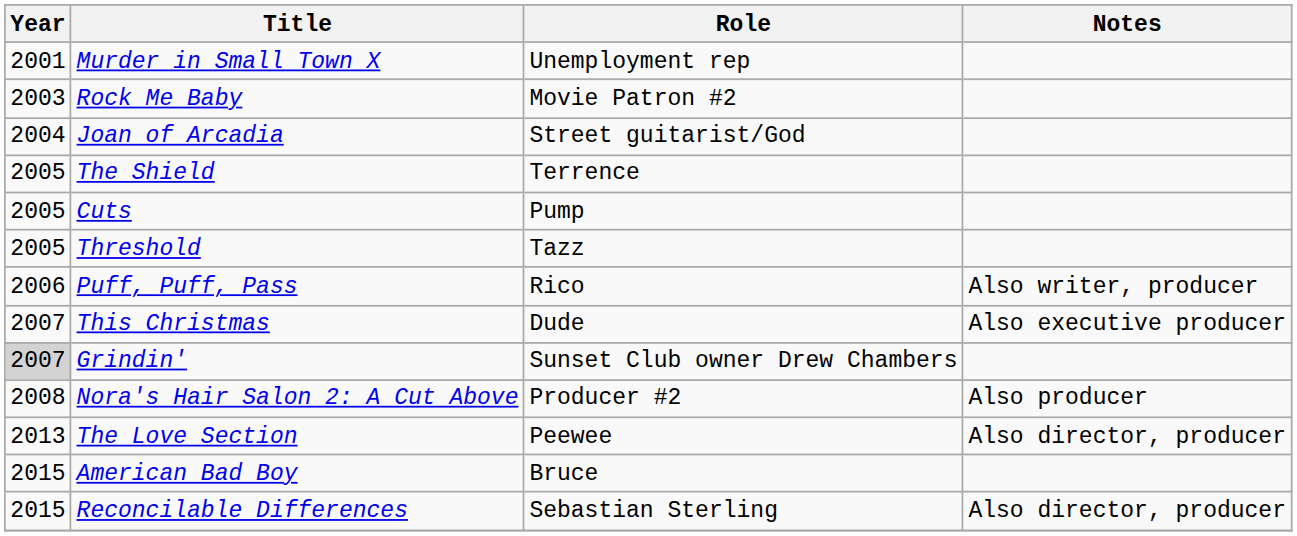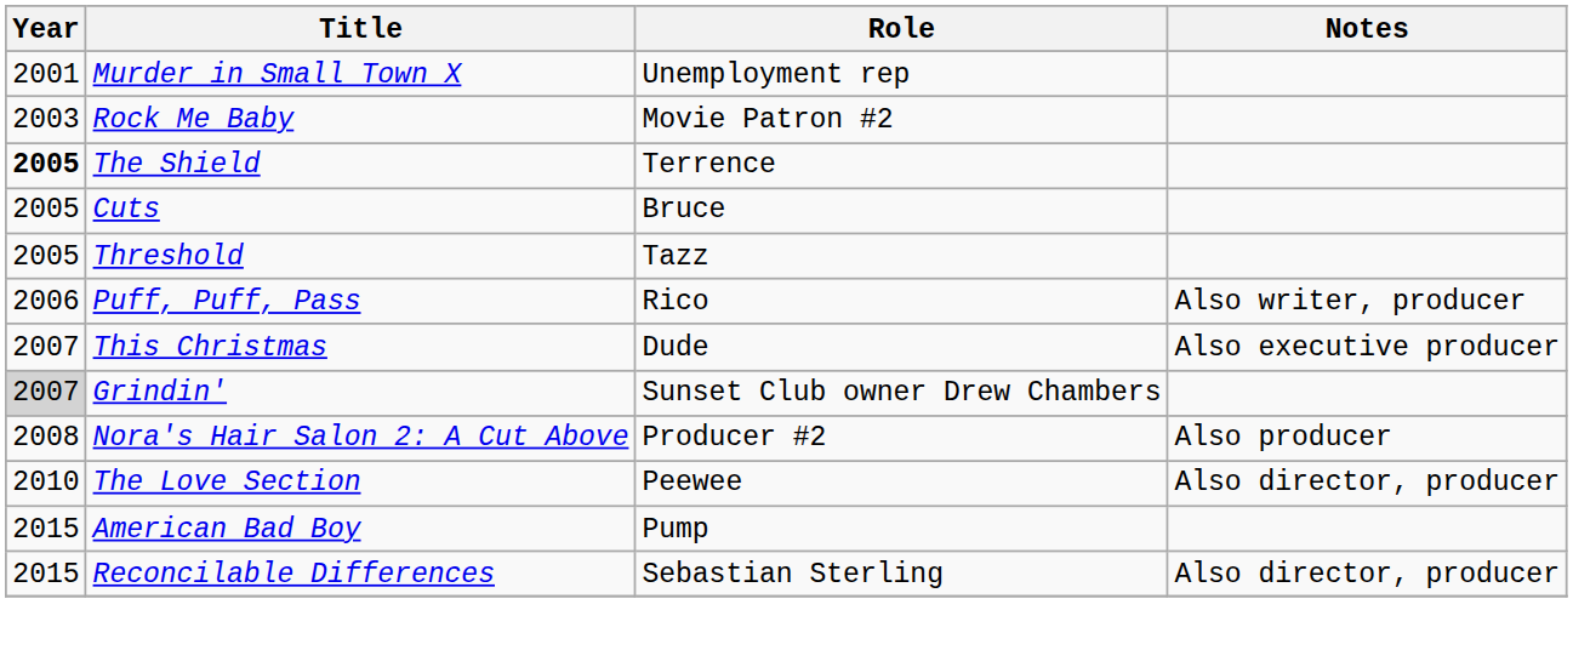 <table class="wikitable">
 <tr>
 <th>Year</th>
 <th>Title</th>
 <th>Role</th>
 <th>Notes</th>
 </tr>
 <tr>
 <td>2001</td>
 <td><em><a href='#'>Murder in Small Town X</a></em></td>
 <td>Unemployment rep</td>
 <td></td>
 </tr>
 <tr>
 <td>2003</td>
 <td><em><a href='#'>Rock Me Baby</a></em></td>
 <td>Movie Patron #2</td>
 <td></td>
 </tr>
 <tr>
-<td>2004</td>
-<td><em><a href='#'>Joan of Arcadia</a></em></td>
-<td>Street guitarist/God</td>
-<td></td>
-</tr>
-<tr>
-<td>2005</td>
+<td><strong>2005</strong></td>
 <td><em><a href='#'>The Shield</a></em></td>
 <td>Terrence</td>
 <td></td>
 </tr>
 <tr>
 <td>2005</td>
 <td><em><a href='#'>Cuts</a></em></td>
-<td>Pump</td>
+<td>Bruce</td>
 <td></td>
 </tr>
 <tr>
 <td>2005</td>
 <td><em><a href='#'>Threshold</a></em></td>
 <td>Tazz</td>
 <td></td>
 </tr>
 <tr>
 <td>2006</td>
 <td><em><a href='#'>Puff, Puff, Pass</a></em></td>
 <td>Rico</td>
 <td>Also writer, producer</td>
 </tr>
 <tr>
 <td>2007</td>
 <td><em><a href='#'>This Christmas</a></em></td>
 <td>Dude</td>
 <td>Also executive producer</td>
 </tr>
 <tr>
 <td style="background: lightgrey;">2007</td>
 <td><em><a href='#'>Grindin'</a></em></td>
 <td>Sunset Club owner Drew Chambers</td>
 <td></td>
 </tr>
 <tr>
 <td>2008</td>
 <td><em><a href='#'>Nora's Hair Salon 2: A Cut Above</a></em></td>
 <td>Producer #2</td>
 <td>Also producer</td>
 </tr>
 <tr>
-<td>2013</td>
+<td>2010</td>
 <td><em><a href='#'>The Love Section</a></em></td>
 <td>Peewee</td>
 <td>Also director, producer</td>
 </tr>
 <tr>
 <td>2015</td>
 <td><em><a href='#'>American Bad Boy</a></em></td>
-<td>Bruce</td>
+<td>Pump</td>
 <td></td>
 </tr>
 <tr>
 <td>2015</td>
 <td><em><a href='#'>Reconcilable Differences</a></em></td>
 <td>Sebastian Sterling</td>
 <td>Also director, producer</td>
 </tr>
 <tr>
 </tr>
 </table>
